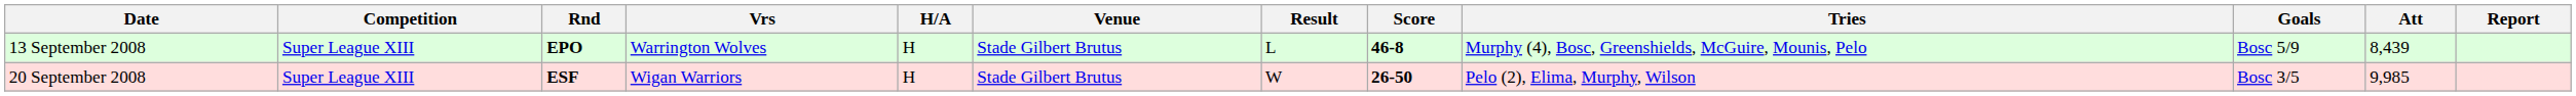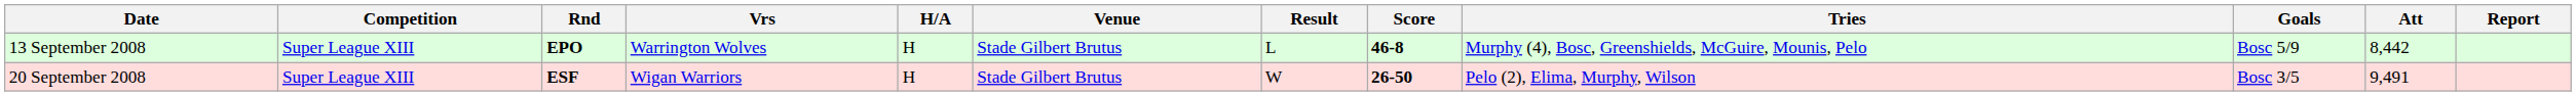 <table class="wikitable"  style="font-size:85%; width:100%;">
 <tr>
 <th>Date</th>
 <th>Competition</th>
 <th>Rnd</th>
 <th>Vrs</th>
 <th>H/A</th>
 <th>Venue</th>
 <th>Result</th>
 <th>Score</th>
 <th>Tries</th>
 <th>Goals</th>
 <th>Att</th>
 <th>Report</th>
 </tr>
 <tr style="background:#ddffdd;" width=20 | >
 <td>13 September 2008</td>
 <td><a href='#'>Super League XIII</a></td>
 <td><strong>EPO</strong></td>
 <td><a href='#'>Warrington Wolves</a></td>
 <td>H</td>
 <td><a href='#'>Stade Gilbert Brutus</a></td>
 <td>L</td>
 <td><strong>46-8</strong></td>
 <td><a href='#'>Murphy</a> (4), <a href='#'>Bosc</a>, <a href='#'>Greenshields</a>, <a href='#'>McGuire</a>, <a href='#'>Mounis</a>, <a href='#'>Pelo</a></td>
 <td><a href='#'>Bosc</a> 5/9</td>
-<td>8,439</td>
+<td>8,442</td>
 <td></td>
 </tr>
 <tr style="background:#ffdddd;" width=20 | >
 <td>20 September 2008</td>
 <td><a href='#'>Super League XIII</a></td>
 <td><strong>ESF</strong></td>
 <td><a href='#'>Wigan Warriors</a></td>
 <td>H</td>
 <td><a href='#'>Stade Gilbert Brutus</a></td>
 <td>W</td>
 <td><strong>26-50</strong></td>
 <td><a href='#'>Pelo</a> (2), <a href='#'>Elima</a>, <a href='#'>Murphy</a>, <a href='#'>Wilson</a></td>
 <td><a href='#'>Bosc</a> 3/5</td>
-<td>9,985</td>
+<td>9,491</td>
 <td></td>
 </tr>
 </table>
